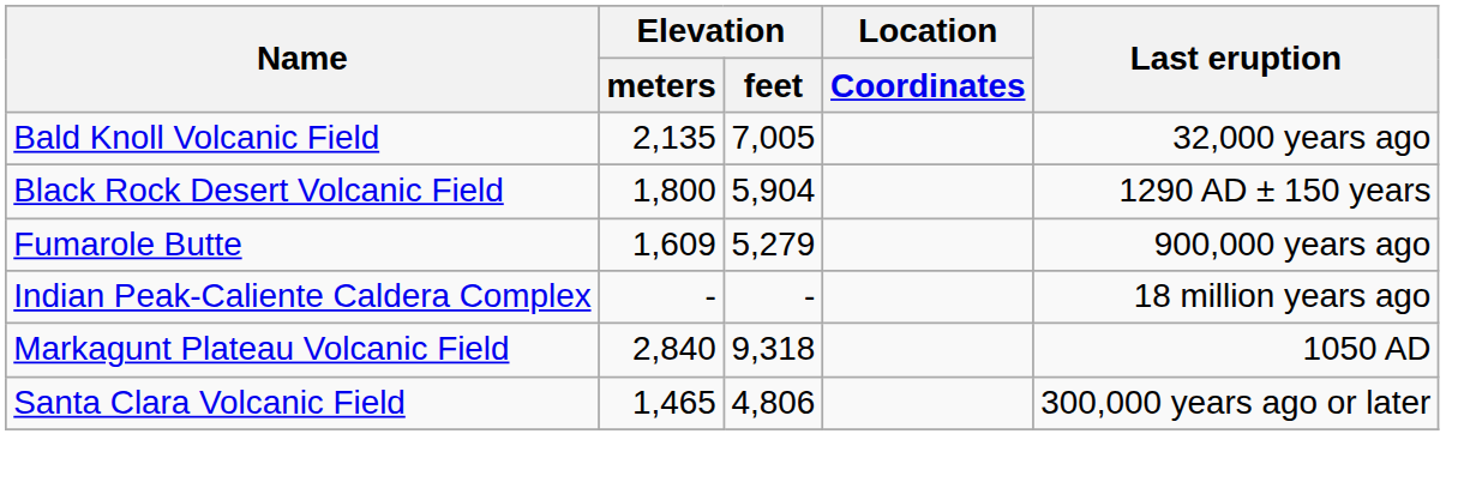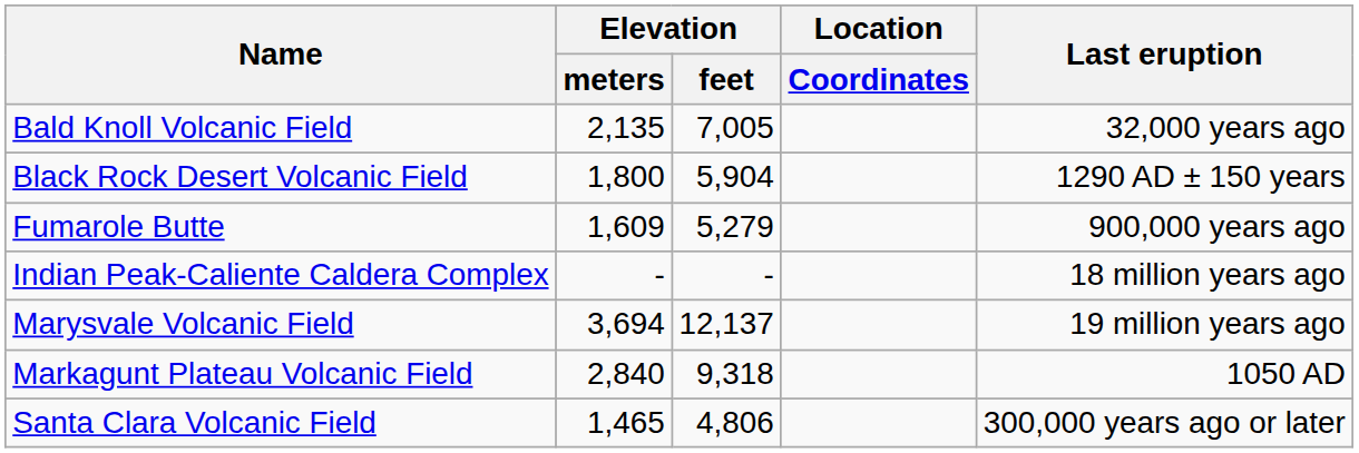 <table class="wikitable sortable">
 <tr>
 <th rowspan="2">Name</th>
 <th colspan="2">Elevation</th>
 <th>Location</th>
 <th rowspan="2">Last eruption</th>
 </tr>
 <tr>
 <th>meters</th>
 <th>feet</th>
 <th><a href='#'>Coordinates</a></th>
 </tr>
 <tr style="text-align:right;">
 <td style="text-align:left;"><a href='#'>Bald Knoll Volcanic Field</a></td>
 <td>2,135</td>
 <td>7,005</td>
 <td></td>
 <td>32,000 years ago</td>
 </tr>
 <tr style="text-align:right;">
 <td style="text-align:left;"><a href='#'>Black Rock Desert Volcanic Field</a></td>
 <td>1,800</td>
 <td>5,904</td>
 <td></td>
 <td>1290 AD ± 150 years</td>
 </tr>
 <tr style="text-align:right;">
 <td style="text-align:left;"><a href='#'>Fumarole Butte</a></td>
 <td>1,609</td>
 <td>5,279</td>
 <td></td>
 <td>900,000 years ago</td>
 </tr>
 <tr style="text-align:right;">
 <td style="text-align:left;"><a href='#'>Indian Peak-Caliente Caldera Complex</a></td>
 <td>-</td>
 <td>-</td>
 <td></td>
 <td>18 million years ago</td>
 </tr>
 <tr style="text-align:right;">
+<td style="text-align:left;"><a href='#'>Marysvale Volcanic Field</a></td>
+<td>3,694</td>
+<td>12,137</td>
+<td></td>
+<td>19 million years ago</td>
+</tr>
+<tr style="text-align:right;">
 <td style="text-align:left;"><a href='#'>Markagunt Plateau Volcanic Field</a></td>
 <td>2,840</td>
 <td>9,318</td>
 <td></td>
 <td>1050 AD</td>
 </tr>
 <tr style="text-align:right;">
 <td style="text-align:left;"><a href='#'>Santa Clara Volcanic Field</a></td>
 <td>1,465</td>
 <td>4,806</td>
 <td></td>
 <td>300,000 years ago or later</td>
 </tr>
 </table>
